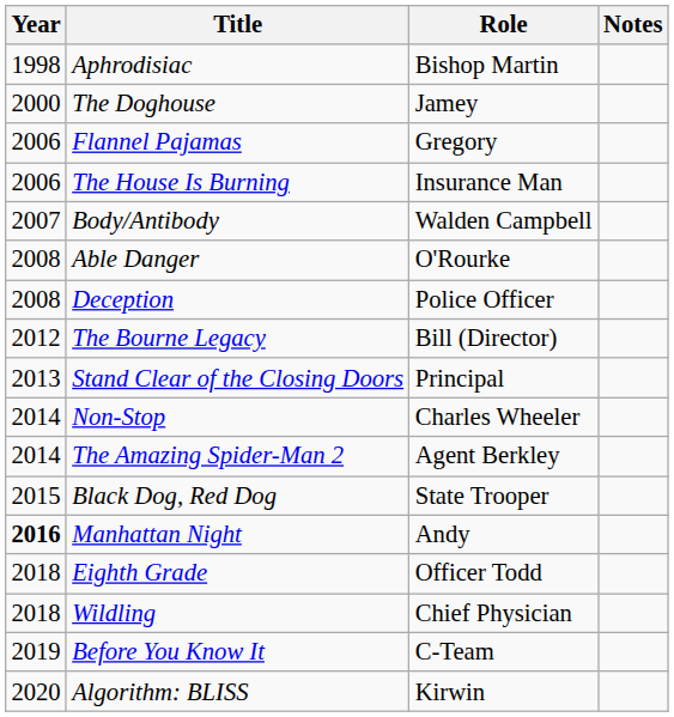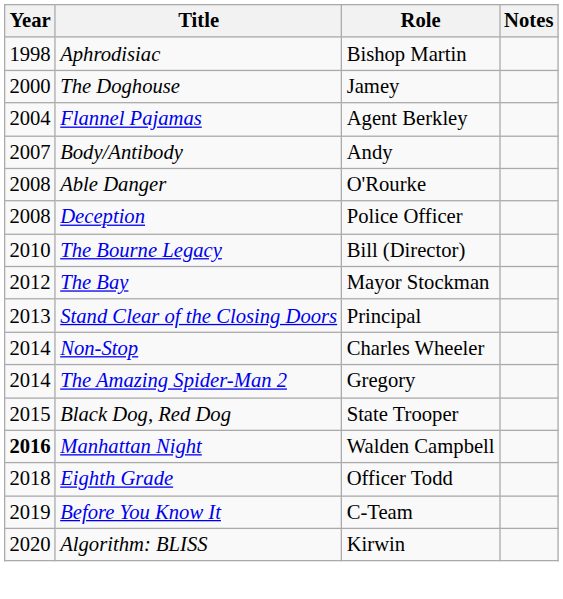 <table class="wikitable sortable">
 <tr>
 <th>Year</th>
 <th>Title</th>
 <th>Role</th>
 <th>Notes</th>
 </tr>
 <tr>
 <td>1998</td>
 <td><em>Aphrodisiac</em></td>
 <td>Bishop Martin</td>
 <td></td>
 </tr>
 <tr>
 <td>2000</td>
 <td><em>The Doghouse</em></td>
 <td>Jamey</td>
 <td></td>
 </tr>
 <tr>
-<td>2006</td>
+<td>2004</td>
 <td><em><a href='#'>Flannel Pajamas</a></em></td>
-<td>Gregory</td>
-<td></td>
-</tr>
-<tr>
-<td>2006</td>
-<td><a href='#'><em>The House Is Burning</em></a></td>
-<td>Insurance Man</td>
+<td>Agent Berkley</td>
 <td></td>
 </tr>
 <tr>
 <td>2007</td>
 <td><em>Body/Antibody</em></td>
-<td>Walden Campbell</td>
+<td>Andy</td>
 <td></td>
 </tr>
 <tr>
 <td>2008</td>
 <td><em>Able Danger</em></td>
 <td>O'Rourke</td>
 <td></td>
 </tr>
 <tr>
 <td>2008</td>
 <td><a href='#'><em>Deception</em></a></td>
 <td>Police Officer</td>
 <td></td>
 </tr>
 <tr>
-<td>2012</td>
+<td>2010</td>
 <td><a href='#'><em>The Bourne Legacy</em></a></td>
 <td>Bill (Director)</td>
+<td></td>
+</tr>
+<tr>
+<td>2012</td>
+<td><a href='#'><em>The Bay</em></a></td>
+<td>Mayor Stockman</td>
 <td></td>
 </tr>
 <tr>
 <td>2013</td>
 <td><em><a href='#'>Stand Clear of the Closing Doors</a></em></td>
 <td>Principal</td>
 <td></td>
 </tr>
 <tr>
 <td>2014</td>
 <td><a href='#'><em>Non-Stop</em></a></td>
 <td>Charles Wheeler</td>
 <td></td>
 </tr>
 <tr>
 <td>2014</td>
 <td><em><a href='#'>The Amazing Spider-Man 2</a></em></td>
-<td>Agent Berkley</td>
+<td>Gregory</td>
 <td></td>
 </tr>
 <tr>
 <td>2015</td>
 <td><em>Black Dog, Red Dog</em></td>
 <td>State Trooper</td>
 <td></td>
 </tr>
 <tr>
 <td><strong>2016</strong></td>
 <td><em><a href='#'>Manhattan Night</a></em></td>
-<td>Andy</td>
+<td>Walden Campbell</td>
 <td></td>
 </tr>
 <tr>
 <td>2018</td>
 <td><a href='#'><em>Eighth Grade</em></a></td>
 <td>Officer Todd</td>
-<td></td>
-</tr>
-<tr>
-<td>2018</td>
-<td><a href='#'><em>Wildling</em></a></td>
-<td>Chief Physician</td>
 <td></td>
 </tr>
 <tr>
 <td>2019</td>
 <td><a href='#'><em>Before You Know It</em></a></td>
 <td>C-Team</td>
 <td></td>
 </tr>
 <tr>
 <td>2020</td>
 <td><em>Algorithm: BLISS</em></td>
 <td>Kirwin</td>
 <td></td>
 </tr>
 </table>
